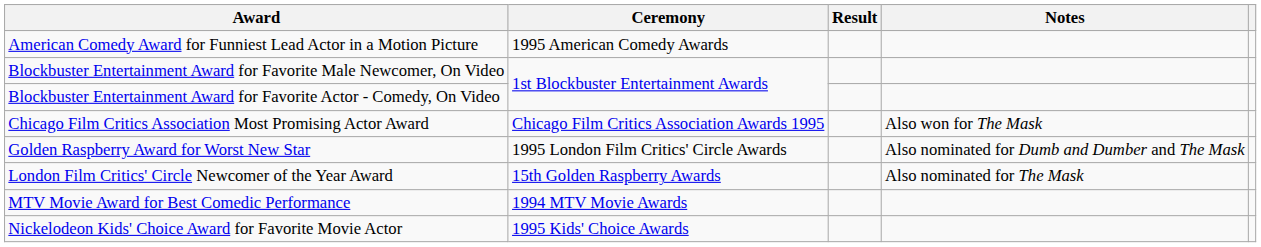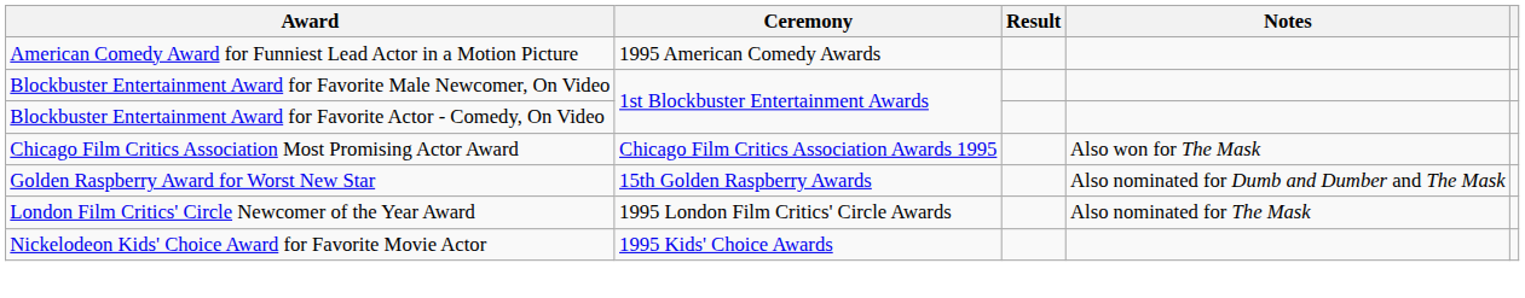 <table class="wikitable sortable">
 <tr style="background:#ccc; text-align:center;">
 <th scope="col">Award</th>
 <th scope="col">Ceremony</th>
 <th scope="col">Result</th>
 <th scope="col">Notes</th>
 <th scope="col" class="unsortable"></th>
 </tr>
 <tr>
 <td><a href='#'>American Comedy Award</a> for Funniest Lead Actor in a Motion Picture</td>
 <td>1995 American Comedy Awards</td>
 <td></td>
 <td></td>
 <td></td>
 </tr>
 <tr>
 <td><a href='#'>Blockbuster Entertainment Award</a> for Favorite Male Newcomer, On Video</td>
 <td rowspan="2"><a href='#'>1st Blockbuster Entertainment Awards</a></td>
 <td></td>
 <td></td>
 <td></td>
 </tr>
 <tr>
 <td><a href='#'>Blockbuster Entertainment Award</a> for Favorite Actor - Comedy, On Video</td>
 <td></td>
 <td></td>
 <td></td>
 </tr>
 <tr>
 <td><a href='#'>Chicago Film Critics Association</a> Most Promising Actor Award</td>
 <td><a href='#'>Chicago Film Critics Association Awards 1995</a></td>
 <td></td>
 <td>Also won for <em>The Mask</em></td>
 <td></td>
 </tr>
 <tr>
 <td><a href='#'>Golden Raspberry Award for Worst New Star</a></td>
-<td>1995 London Film Critics' Circle Awards</td>
+<td><a href='#'>15th Golden Raspberry Awards</a></td>
 <td></td>
 <td>Also nominated for <em>Dumb and Dumber</em> and <em>The Mask</em></td>
 <td></td>
 </tr>
 <tr>
 <td><a href='#'>London Film Critics' Circle</a> Newcomer of the Year Award</td>
-<td><a href='#'>15th Golden Raspberry Awards</a></td>
+<td>1995 London Film Critics' Circle Awards</td>
 <td></td>
 <td>Also nominated for <em>The Mask</em></td>
-<td></td>
-</tr>
-<tr>
-<td><a href='#'>MTV Movie Award for Best Comedic Performance</a></td>
-<td><a href='#'>1994 MTV Movie Awards</a></td>
-<td></td>
-<td></td>
 <td></td>
 </tr>
 <tr>
 <td><a href='#'>Nickelodeon Kids' Choice Award</a> for Favorite Movie Actor</td>
 <td><a href='#'>1995 Kids' Choice Awards</a></td>
 <td></td>
 <td></td>
 <td></td>
 </tr>
 </table>
